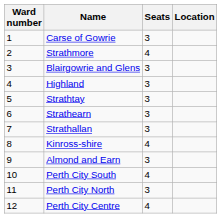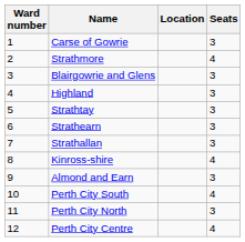 <table class="wikitable sortable">
 <tr>
 <th>Ward<br>number</th>
 <th>Name</th>
+<th>Location</th>
 <th>Seats</th>
-<th>Location</th>
 </tr>
 <tr>
 <td>1</td>
 <td><a href='#'>Carse of Gowrie</a></td>
+<td></td>
 <td>3</td>
-<td></td>
 </tr>
 <tr>
 <td>2</td>
 <td><a href='#'>Strathmore</a></td>
+<td></td>
 <td>4</td>
-<td></td>
 </tr>
 <tr>
 <td>3</td>
 <td><a href='#'>Blairgowrie and Glens</a></td>
+<td></td>
 <td>3</td>
-<td></td>
 </tr>
 <tr>
 <td>4</td>
 <td><a href='#'>Highland</a></td>
+<td></td>
 <td>3</td>
-<td></td>
 </tr>
 <tr>
 <td>5</td>
 <td><a href='#'>Strathtay</a></td>
+<td></td>
 <td>3</td>
-<td></td>
 </tr>
 <tr>
 <td>6</td>
 <td><a href='#'>Strathearn</a></td>
+<td></td>
 <td>3</td>
-<td></td>
 </tr>
 <tr>
 <td>7</td>
 <td><a href='#'>Strathallan</a></td>
+<td></td>
 <td>3</td>
-<td></td>
 </tr>
 <tr>
 <td>8</td>
 <td><a href='#'>Kinross-shire</a></td>
+<td></td>
 <td>4</td>
-<td></td>
 </tr>
 <tr>
 <td>9</td>
 <td><a href='#'>Almond and Earn</a></td>
+<td></td>
 <td>3</td>
-<td></td>
 </tr>
 <tr>
 <td>10</td>
 <td><a href='#'>Perth City South</a></td>
+<td></td>
 <td>4</td>
-<td></td>
 </tr>
 <tr>
 <td>11</td>
 <td><a href='#'>Perth City North</a></td>
+<td></td>
 <td>3</td>
-<td></td>
 </tr>
 <tr>
 <td>12</td>
 <td><a href='#'>Perth City Centre</a></td>
+<td></td>
 <td>4</td>
-<td></td>
 </tr>
 </table>
